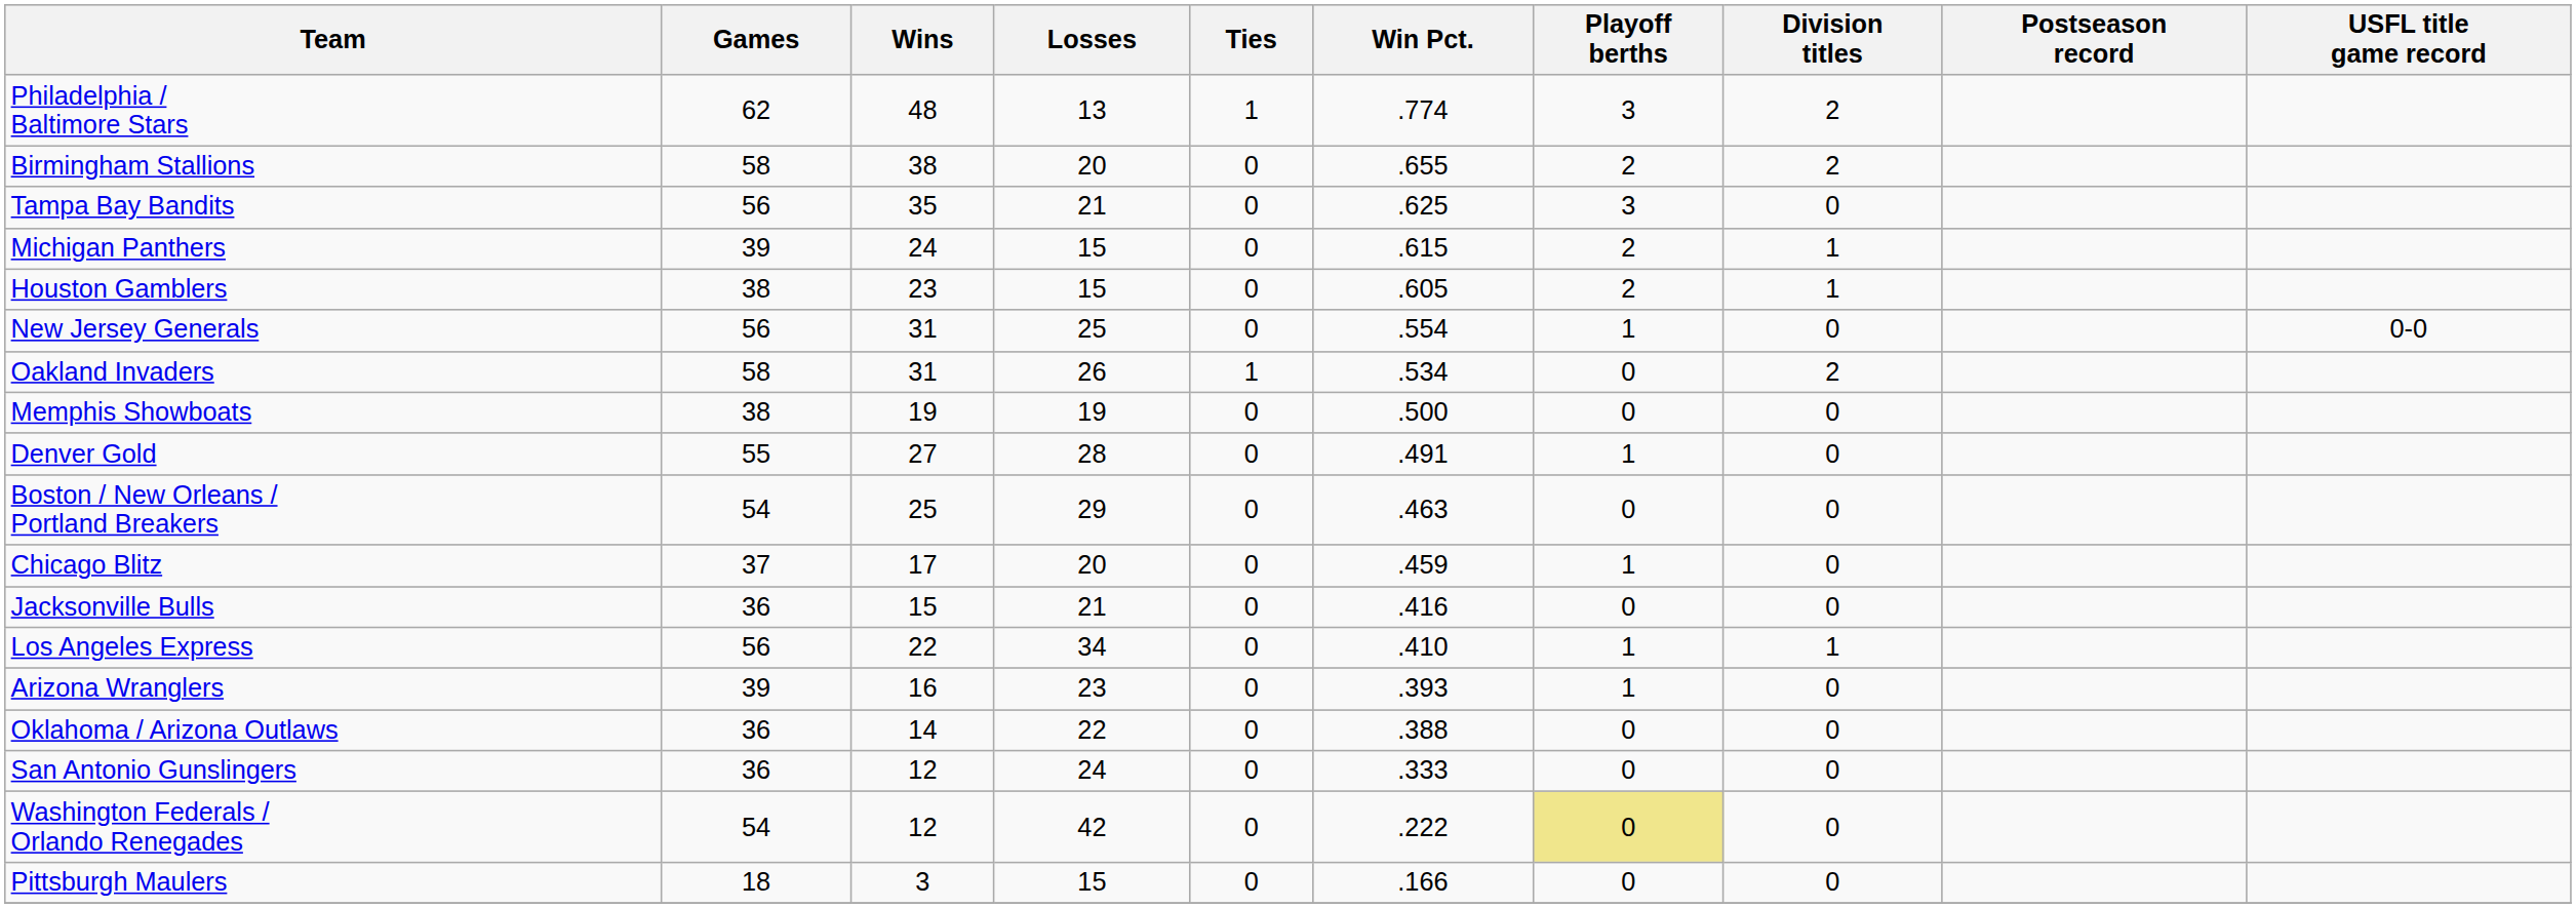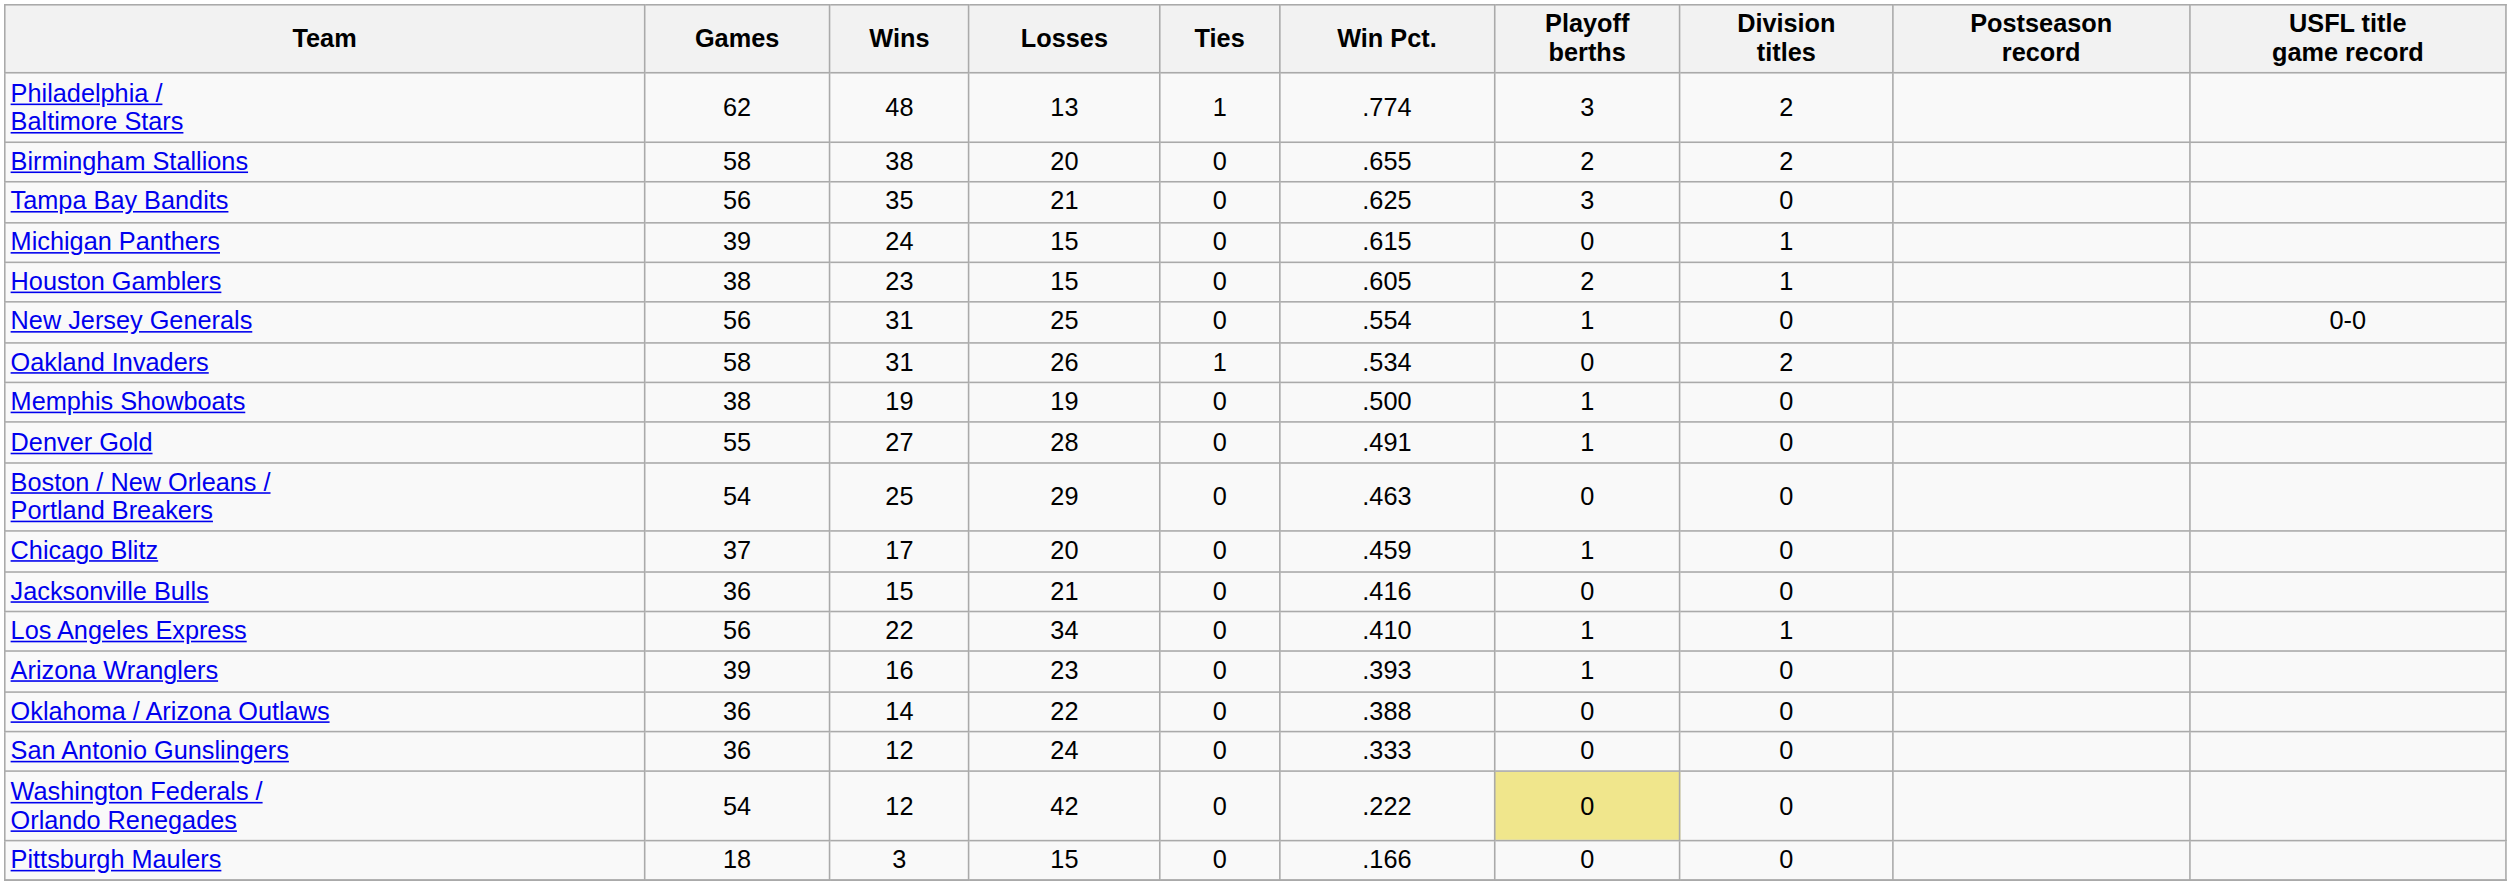 <table class="sortable wikitable" width=100% style="text-align:center;">
 <tr>
 <th>Team</th>
 <th>Games</th>
 <th>Wins</th>
 <th>Losses</th>
 <th>Ties</th>
 <th>Win Pct.</th>
 <th>Playoff<br>berths</th>
 <th>Division<br>titles</th>
 <th>Postseason<br>record</th>
 <th>USFL title<br>game record</th>
 </tr>
 <tr>
 <td align=left><a href='#'>Philadelphia /<br>Baltimore Stars</a></td>
 <td>62</td>
 <td>48</td>
 <td>13</td>
 <td>1</td>
 <td>.774</td>
 <td>3</td>
 <td>2</td>
 <td></td>
 <td></td>
 </tr>
 <tr>
 <td align=left><a href='#'>Birmingham Stallions</a></td>
 <td>58</td>
 <td>38</td>
 <td>20</td>
 <td>0</td>
 <td>.655</td>
 <td>2</td>
 <td>2</td>
 <td></td>
 <td></td>
 </tr>
 <tr>
 <td align=left><a href='#'>Tampa Bay Bandits</a></td>
 <td>56</td>
 <td>35</td>
 <td>21</td>
 <td>0</td>
 <td>.625</td>
 <td>3</td>
 <td>0</td>
 <td></td>
 <td></td>
 </tr>
 <tr>
 <td align=left><a href='#'>Michigan Panthers</a></td>
 <td>39</td>
 <td>24</td>
 <td>15</td>
 <td>0</td>
 <td>.615</td>
-<td>2</td>
+<td>0</td>
 <td>1</td>
 <td></td>
 <td></td>
 </tr>
 <tr>
 <td align=left><a href='#'>Houston Gamblers</a></td>
 <td>38</td>
 <td>23</td>
 <td>15</td>
 <td>0</td>
 <td>.605</td>
 <td>2</td>
 <td>1</td>
 <td></td>
 <td></td>
 </tr>
 <tr>
 <td align=left><a href='#'>New Jersey Generals</a></td>
 <td>56</td>
 <td>31</td>
 <td>25</td>
 <td>0</td>
 <td>.554</td>
 <td>1</td>
 <td>0</td>
 <td></td>
 <td>0-0</td>
 </tr>
 <tr>
 <td align=left><a href='#'>Oakland Invaders</a></td>
 <td>58</td>
 <td>31</td>
 <td>26</td>
 <td>1</td>
 <td>.534</td>
 <td>0</td>
 <td>2</td>
 <td></td>
 <td></td>
 </tr>
 <tr>
 <td align=left><a href='#'>Memphis Showboats</a></td>
 <td>38</td>
 <td>19</td>
 <td>19</td>
 <td>0</td>
 <td>.500</td>
-<td>0</td>
+<td>1</td>
 <td>0</td>
 <td></td>
 <td></td>
 </tr>
 <tr>
 <td align=left><a href='#'>Denver Gold</a></td>
 <td>55</td>
 <td>27</td>
 <td>28</td>
 <td>0</td>
 <td>.491</td>
 <td>1</td>
 <td>0</td>
 <td></td>
 <td></td>
 </tr>
 <tr>
 <td align=left><a href='#'>Boston / New Orleans /<br>Portland Breakers</a></td>
 <td>54</td>
 <td>25</td>
 <td>29</td>
 <td>0</td>
 <td>.463</td>
 <td>0</td>
 <td>0</td>
 <td></td>
 <td></td>
 </tr>
 <tr>
 <td align=left><a href='#'>Chicago Blitz</a></td>
 <td>37</td>
 <td>17</td>
 <td>20</td>
 <td>0</td>
 <td>.459</td>
 <td>1</td>
 <td>0</td>
 <td></td>
 <td></td>
 </tr>
 <tr>
 <td align=left><a href='#'>Jacksonville Bulls</a></td>
 <td>36</td>
 <td>15</td>
 <td>21</td>
 <td>0</td>
 <td>.416</td>
 <td>0</td>
 <td>0</td>
 <td></td>
 <td></td>
 </tr>
 <tr>
 <td align=left><a href='#'>Los Angeles Express</a></td>
 <td>56</td>
 <td>22</td>
 <td>34</td>
 <td>0</td>
 <td>.410</td>
 <td>1</td>
 <td>1</td>
 <td></td>
 <td></td>
 </tr>
 <tr>
 <td align=left><a href='#'>Arizona Wranglers</a></td>
 <td>39</td>
 <td>16</td>
 <td>23</td>
 <td>0</td>
 <td>.393</td>
 <td>1</td>
 <td>0</td>
 <td></td>
 <td></td>
 </tr>
 <tr>
 <td align=left><a href='#'>Oklahoma / Arizona Outlaws</a></td>
 <td>36</td>
 <td>14</td>
 <td>22</td>
 <td>0</td>
 <td>.388</td>
 <td>0</td>
 <td>0</td>
 <td></td>
 <td></td>
 </tr>
 <tr>
 <td align=left><a href='#'>San Antonio Gunslingers</a></td>
 <td>36</td>
 <td>12</td>
 <td>24</td>
 <td>0</td>
 <td>.333</td>
 <td>0</td>
 <td>0</td>
 <td></td>
 <td></td>
 </tr>
 <tr>
 <td align=left><a href='#'>Washington Federals /<br>Orlando Renegades</a></td>
 <td>54</td>
 <td>12</td>
 <td>42</td>
 <td>0</td>
 <td>.222</td>
 <td style="background: khaki;">0</td>
 <td>0</td>
 <td></td>
 <td></td>
 </tr>
 <tr>
 <td align=left><a href='#'>Pittsburgh Maulers</a></td>
 <td>18</td>
 <td>3</td>
 <td>15</td>
 <td>0</td>
 <td>.166</td>
 <td>0</td>
 <td>0</td>
 <td></td>
 <td></td>
 </tr>
 <tr>
 </tr>
 </table>
